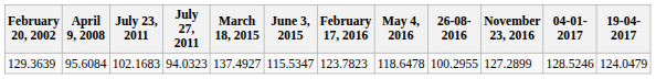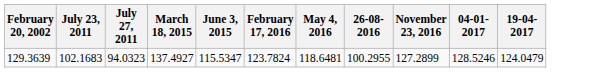 <table class="wikitable">
 <tr>
 <th>February 20, 2002</th>
-<th>April 9, 2008</th>
 <th>July 23, 2011</th>
 <th>July 27, 2011</th>
 <th>March 18, 2015</th>
 <th>June 3, 2015</th>
 <th>February 17, 2016</th>
 <th>May 4, 2016</th>
 <th>26-08-2016</th>
 <th>November 23, 2016</th>
 <th>04-01-2017</th>
 <th>19-04-2017</th>
 </tr>
 <tr>
 <td>129.3639</td>
-<td>95.6084</td>
 <td>102.1683</td>
 <td>94.0323</td>
 <td>137.4927</td>
 <td>115.5347</td>
-<td>123.7823</td>
-<td>118.6478</td>
+<td>123.7824</td>
+<td>118.6481</td>
 <td>100.2955</td>
 <td>127.2899</td>
 <td>128.5246</td>
 <td>124.0479</td>
 </tr>
 </table>
